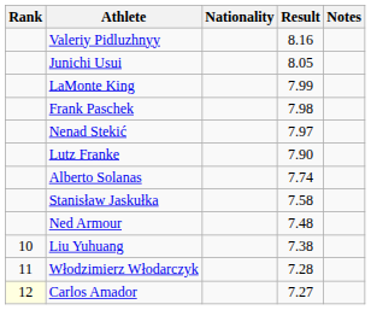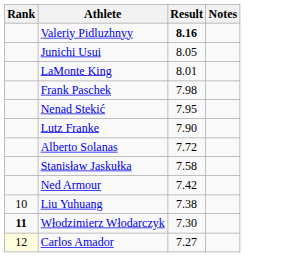 <table class="wikitable sortable" style="text-align:center">
 <tr>
 <th>Rank</th>
 <th>Athlete</th>
-<th>Nationality</th>
 <th>Result</th>
 <th>Notes</th>
 </tr>
 <tr>
 <td></td>
 <td align=left><a href='#'>Valeriy Pidluzhnyy</a></td>
-<td align=left></td>
-<td>8.16</td>
+<td><strong>8.16</strong></td>
 <td></td>
 </tr>
 <tr>
 <td></td>
 <td align=left><a href='#'>Junichi Usui</a></td>
-<td align=left></td>
 <td>8.05</td>
 <td></td>
 </tr>
 <tr>
 <td></td>
 <td align=left><a href='#'>LaMonte King</a></td>
-<td align=left></td>
-<td>7.99</td>
+<td>8.01</td>
 <td></td>
 </tr>
 <tr>
 <td></td>
 <td align=left><a href='#'>Frank Paschek</a></td>
-<td align=left></td>
 <td>7.98</td>
 <td></td>
 </tr>
 <tr>
 <td></td>
 <td align=left><a href='#'>Nenad Stekić</a></td>
-<td align=left></td>
-<td>7.97</td>
+<td>7.95</td>
 <td></td>
 </tr>
 <tr>
 <td></td>
 <td align=left><a href='#'>Lutz Franke</a></td>
-<td align=left></td>
 <td>7.90</td>
 <td></td>
 </tr>
 <tr>
 <td></td>
 <td align=left><a href='#'>Alberto Solanas</a></td>
-<td align=left></td>
-<td>7.74</td>
+<td>7.72</td>
 <td></td>
 </tr>
 <tr>
 <td></td>
 <td align=left><a href='#'>Stanisław Jaskułka</a></td>
-<td align=left></td>
 <td>7.58</td>
 <td></td>
 </tr>
 <tr>
 <td></td>
 <td align=left><a href='#'>Ned Armour</a></td>
-<td align=left></td>
-<td>7.48</td>
+<td>7.42</td>
 <td></td>
 </tr>
 <tr>
 <td>10</td>
 <td align=left><a href='#'>Liu Yuhuang</a></td>
-<td align=left></td>
 <td>7.38</td>
 <td></td>
 </tr>
 <tr>
-<td>11</td>
+<td><strong>11</strong></td>
 <td align=left><a href='#'>Włodzimierz Włodarczyk</a></td>
-<td align=left></td>
-<td>7.28</td>
+<td>7.30</td>
 <td></td>
 </tr>
 <tr>
 <td style="background: lightyellow;">12</td>
 <td align=left><a href='#'>Carlos Amador</a></td>
-<td align=left></td>
 <td>7.27</td>
 <td></td>
 </tr>
 </table>
